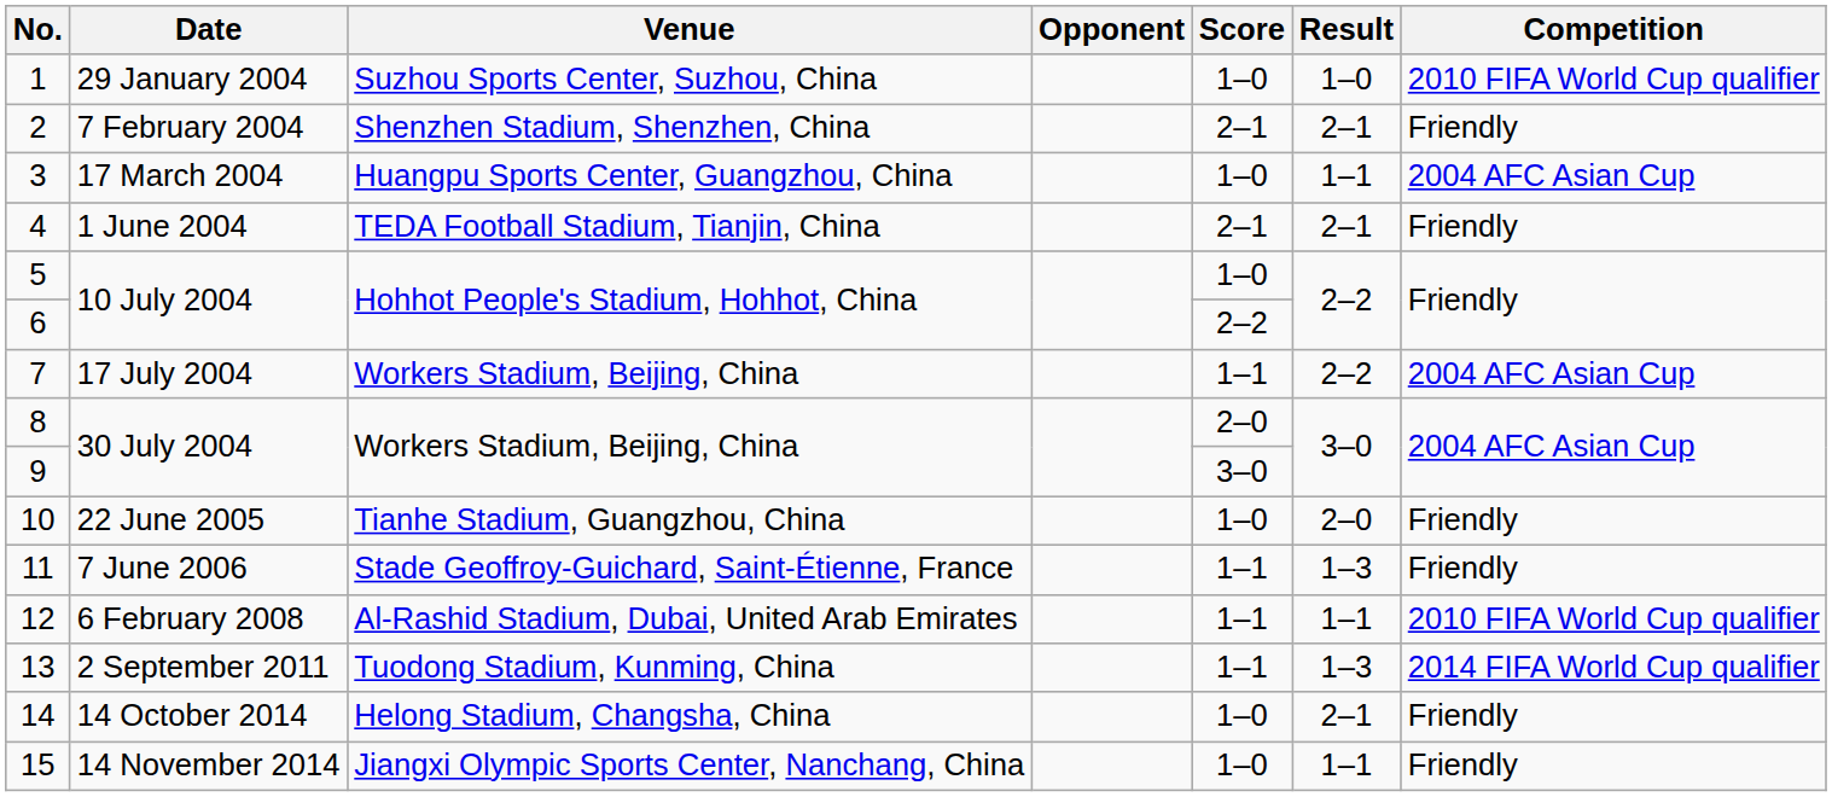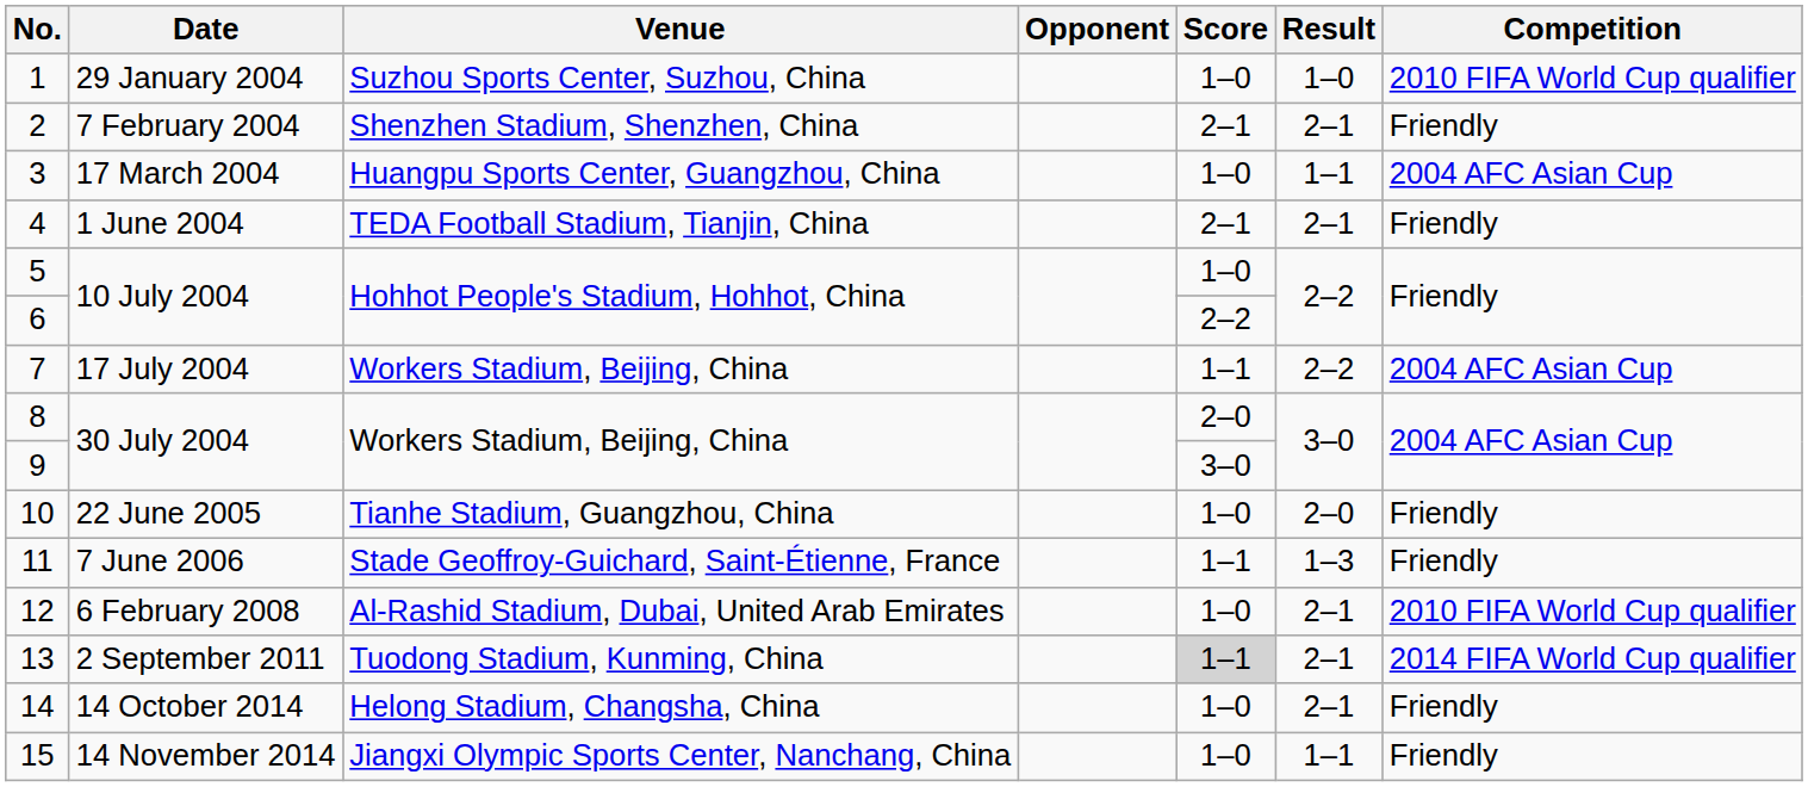 <table class="wikitable sortable">
 <tr>
 <th scope="col">No.</th>
 <th scope="col">Date</th>
 <th scope="col">Venue</th>
 <th scope="col">Opponent</th>
 <th scope="col">Score</th>
 <th scope="col">Result</th>
 <th scope="col">Competition</th>
 </tr>
 <tr>
 <td style="text-align:center">1</td>
 <td>29 January 2004</td>
 <td><a href='#'>Suzhou Sports Center</a>, <a href='#'>Suzhou</a>, China</td>
 <td></td>
 <td style="text-align:center">1–0</td>
 <td style="text-align:center">1–0</td>
 <td><a href='#'>2010 FIFA World Cup qualifier</a></td>
 </tr>
 <tr>
 <td style="text-align:center">2</td>
 <td>7 February 2004</td>
 <td><a href='#'>Shenzhen Stadium</a>, <a href='#'>Shenzhen</a>, China</td>
 <td></td>
 <td style="text-align:center">2–1</td>
 <td style="text-align:center">2–1</td>
 <td>Friendly</td>
 </tr>
 <tr>
 <td style="text-align:center">3</td>
 <td>17 March 2004</td>
 <td><a href='#'>Huangpu Sports Center</a>, <a href='#'>Guangzhou</a>, China</td>
 <td></td>
 <td style="text-align:center">1–0</td>
 <td style="text-align:center">1–1</td>
 <td><a href='#'>2004 AFC Asian Cup</a></td>
 </tr>
 <tr>
 <td style="text-align:center">4</td>
 <td>1 June 2004</td>
 <td><a href='#'>TEDA Football Stadium</a>, <a href='#'>Tianjin</a>, China</td>
 <td></td>
 <td style="text-align:center">2–1</td>
 <td style="text-align:center">2–1</td>
 <td>Friendly</td>
 </tr>
 <tr>
 <td style="text-align:center">5</td>
 <td rowspan="2">10 July 2004</td>
 <td rowspan="2"><a href='#'>Hohhot People's Stadium</a>, <a href='#'>Hohhot</a>, China</td>
 <td rowspan="2"></td>
 <td style="text-align:center">1–0</td>
 <td rowspan="2" style="text-align:center">2–2</td>
 <td rowspan="2">Friendly</td>
 </tr>
 <tr>
 <td style="text-align:center">6</td>
 <td style="text-align:center">2–2</td>
 </tr>
 <tr>
 <td style="text-align:center">7</td>
 <td>17 July 2004</td>
 <td><a href='#'>Workers Stadium</a>, <a href='#'>Beijing</a>, China</td>
 <td></td>
 <td style="text-align:center">1–1</td>
 <td style="text-align:center">2–2</td>
 <td><a href='#'>2004 AFC Asian Cup</a></td>
 </tr>
 <tr>
 <td style="text-align:center">8</td>
 <td rowspan="2">30 July 2004</td>
 <td rowspan="2">Workers Stadium, Beijing, China</td>
 <td rowspan="2"></td>
 <td style="text-align:center">2–0</td>
 <td rowspan="2" style="text-align:center">3–0</td>
 <td rowspan="2"><a href='#'>2004 AFC Asian Cup</a></td>
 </tr>
 <tr>
 <td style="text-align:center">9</td>
 <td style="text-align:center">3–0</td>
 </tr>
 <tr>
 <td style="text-align:center">10</td>
 <td>22 June 2005</td>
 <td><a href='#'>Tianhe Stadium</a>, Guangzhou, China</td>
 <td></td>
 <td style="text-align:center">1–0</td>
 <td style="text-align:center">2–0</td>
 <td>Friendly</td>
 </tr>
 <tr>
 <td style="text-align:center">11</td>
 <td>7 June 2006</td>
 <td><a href='#'>Stade Geoffroy-Guichard</a>, <a href='#'>Saint-Étienne</a>, France</td>
 <td></td>
 <td style="text-align:center">1–1</td>
 <td style="text-align:center">1–3</td>
 <td>Friendly</td>
 </tr>
 <tr>
 <td style="text-align:center">12</td>
 <td>6 February 2008</td>
 <td><a href='#'>Al-Rashid Stadium</a>, <a href='#'>Dubai</a>, United Arab Emirates</td>
 <td></td>
-<td style="text-align:center">1–1</td>
-<td style="text-align:center">1–1</td>
+<td style="text-align:center">1–0</td>
+<td style="text-align:center">2–1</td>
 <td><a href='#'>2010 FIFA World Cup qualifier</a></td>
 </tr>
 <tr>
 <td style="text-align:center">13</td>
 <td>2 September 2011</td>
 <td><a href='#'>Tuodong Stadium</a>, <a href='#'>Kunming</a>, China</td>
 <td></td>
-<td style="text-align:center">1–1</td>
-<td style="text-align:center">1–3</td>
+<td style="background: lightgrey; text-align:center">1–1</td>
+<td style="text-align:center">2–1</td>
 <td><a href='#'>2014 FIFA World Cup qualifier</a></td>
 </tr>
 <tr>
 <td style="text-align:center">14</td>
 <td>14 October 2014</td>
 <td><a href='#'>Helong Stadium</a>, <a href='#'>Changsha</a>, China</td>
 <td></td>
 <td style="text-align:center">1–0</td>
 <td style="text-align:center">2–1</td>
 <td>Friendly</td>
 </tr>
 <tr>
 <td style="text-align:center">15</td>
 <td>14 November 2014</td>
 <td><a href='#'>Jiangxi Olympic Sports Center</a>, <a href='#'>Nanchang</a>, China</td>
 <td></td>
 <td style="text-align:center">1–0</td>
 <td style="text-align:center">1–1</td>
 <td>Friendly</td>
 </tr>
 </table>
